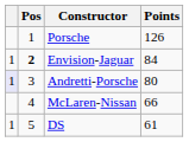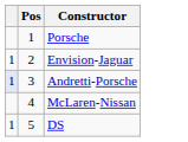 <table class="wikitable" style="font-size: 85%;">
 <tr>
 <th></th>
 <th>Pos</th>
 <th>Constructor</th>
-<th>Points</th>
 </tr>
 <tr>
 <td align="left"></td>
 <td align="center">1</td>
 <td> <a href='#'>Porsche</a></td>
-<td align="left">126</td>
 </tr>
 <tr>
 <td align="left"> 1</td>
-<td align="center"><strong>2</strong></td>
+<td align="center">2</td>
 <td> <a href='#'>Envision</a>-<a href='#'>Jaguar</a></td>
-<td align="left">84</td>
 </tr>
 <tr>
 <td align="left" style="background: lavender;"> 1</td>
 <td align="center">3</td>
 <td> <a href='#'>Andretti</a>-<a href='#'>Porsche</a></td>
-<td align="left">80</td>
 </tr>
 <tr>
 <td align="left"></td>
 <td align="center">4</td>
 <td> <a href='#'>McLaren</a>-<a href='#'>Nissan</a></td>
-<td align="left">66</td>
 </tr>
 <tr>
 <td align="left"> 1</td>
 <td align="center">5</td>
 <td> <a href='#'>DS</a></td>
-<td align="left">61</td>
 </tr>
 </table>
